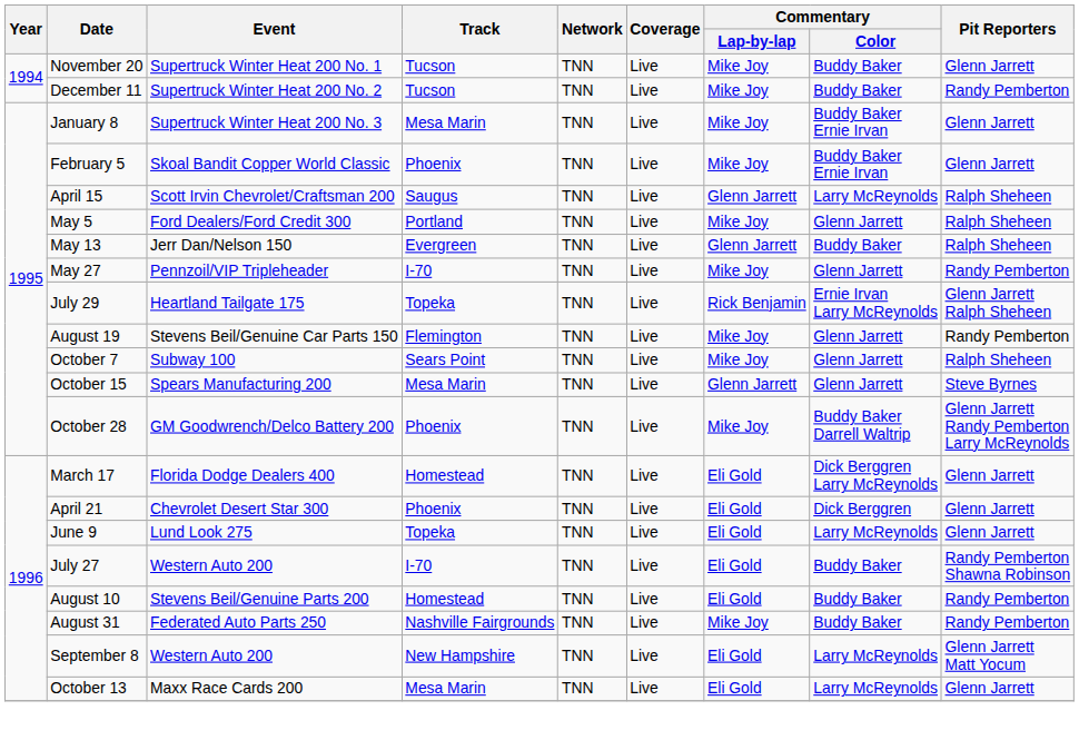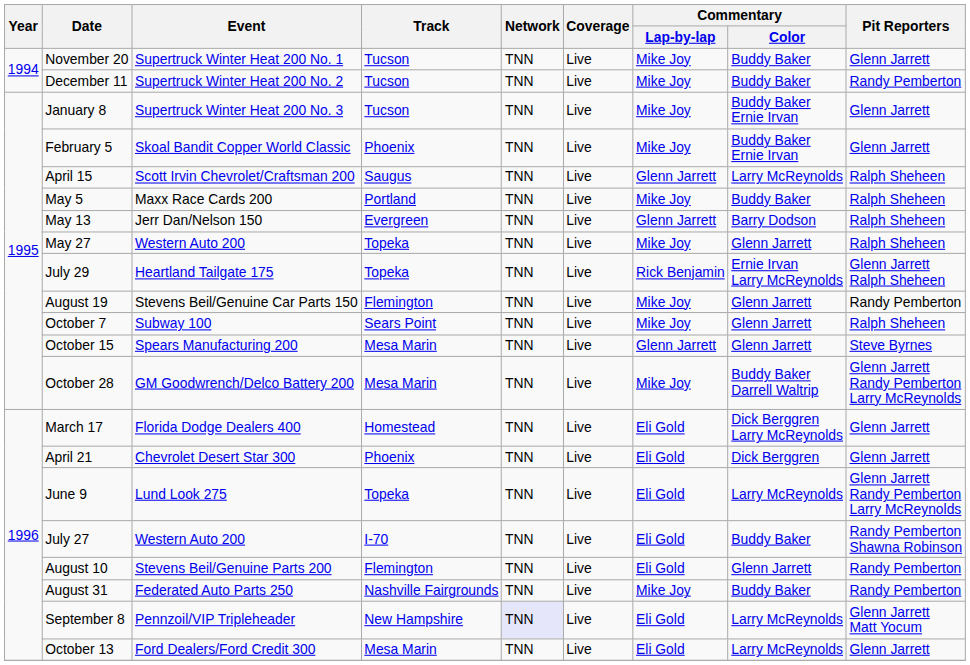 <table class="wikitable" style="font-size: 85%;">
 <tr>
 <th rowspan=2>Year</th>
 <th rowspan=2>Date</th>
 <th rowspan=2>Event</th>
 <th rowspan=2>Track</th>
 <th rowspan=2>Network</th>
 <th rowspan=2>Coverage</th>
 <th colspan=2>Commentary</th>
 <th rowspan=2>Pit Reporters</th>
 </tr>
 <tr>
 <th><a href='#'>Lap-by-lap</a></th>
 <th><a href='#'>Color</a></th>
 </tr>
 <tr>
 <td rowspan=2><a href='#'>1994</a></td>
 <td>November 20</td>
 <td><a href='#'>Supertruck Winter Heat 200 No. 1</a></td>
 <td><a href='#'>Tucson</a></td>
 <td>TNN</td>
 <td>Live</td>
 <td><a href='#'>Mike Joy</a></td>
 <td><a href='#'>Buddy Baker</a></td>
 <td><a href='#'>Glenn Jarrett</a></td>
 </tr>
 <tr>
 <td>December 11</td>
 <td><a href='#'>Supertruck Winter Heat 200 No. 2</a></td>
 <td><a href='#'>Tucson</a></td>
 <td>TNN</td>
 <td>Live</td>
 <td><a href='#'>Mike Joy</a></td>
 <td><a href='#'>Buddy Baker</a></td>
 <td><a href='#'>Randy Pemberton</a></td>
 </tr>
 <tr>
 <td rowspan=11><a href='#'>1995</a></td>
 <td>January 8</td>
 <td><a href='#'>Supertruck Winter Heat 200 No. 3</a></td>
-<td><a href='#'>Mesa Marin</a></td>
+<td><a href='#'>Tucson</a></td>
 <td>TNN</td>
 <td>Live</td>
 <td><a href='#'>Mike Joy</a></td>
 <td><a href='#'>Buddy Baker</a><br><a href='#'>Ernie Irvan</a></td>
 <td><a href='#'>Glenn Jarrett</a></td>
 </tr>
 <tr>
 <td>February 5</td>
 <td><a href='#'>Skoal Bandit Copper World Classic</a></td>
 <td><a href='#'>Phoenix</a></td>
 <td>TNN</td>
 <td>Live</td>
 <td><a href='#'>Mike Joy</a></td>
 <td><a href='#'>Buddy Baker</a><br><a href='#'>Ernie Irvan</a></td>
 <td><a href='#'>Glenn Jarrett</a></td>
 </tr>
 <tr>
 <td>April 15</td>
 <td><a href='#'>Scott Irvin Chevrolet/Craftsman 200</a></td>
 <td><a href='#'>Saugus</a></td>
 <td>TNN</td>
 <td>Live</td>
 <td><a href='#'>Glenn Jarrett</a></td>
 <td><a href='#'>Larry McReynolds</a></td>
 <td><a href='#'>Ralph Sheheen</a></td>
 </tr>
 <tr>
 <td>May 5</td>
-<td><a href='#'>Ford Dealers/Ford Credit 300</a></td>
+<td>Maxx Race Cards 200</td>
 <td><a href='#'>Portland</a></td>
 <td>TNN</td>
 <td>Live</td>
 <td><a href='#'>Mike Joy</a></td>
-<td><a href='#'>Glenn Jarrett</a></td>
+<td><a href='#'>Buddy Baker</a></td>
 <td><a href='#'>Ralph Sheheen</a></td>
 </tr>
 <tr>
 <td>May 13</td>
 <td>Jerr Dan/Nelson 150</td>
 <td><a href='#'>Evergreen</a></td>
 <td>TNN</td>
 <td>Live</td>
 <td><a href='#'>Glenn Jarrett</a></td>
-<td><a href='#'>Buddy Baker</a></td>
+<td><a href='#'>Barry Dodson</a></td>
 <td><a href='#'>Ralph Sheheen</a></td>
 </tr>
 <tr>
 <td>May 27</td>
-<td><a href='#'>Pennzoil/VIP Tripleheader</a></td>
-<td><a href='#'>I-70</a></td>
+<td><a href='#'>Western Auto 200</a></td>
+<td><a href='#'>Topeka</a></td>
 <td>TNN</td>
 <td>Live</td>
 <td><a href='#'>Mike Joy</a></td>
 <td><a href='#'>Glenn Jarrett</a></td>
-<td><a href='#'>Randy Pemberton</a></td>
+<td><a href='#'>Ralph Sheheen</a></td>
 </tr>
 <tr>
 <td>July 29</td>
 <td><a href='#'>Heartland Tailgate 175</a></td>
 <td><a href='#'>Topeka</a></td>
 <td>TNN</td>
 <td>Live</td>
 <td><a href='#'>Rick Benjamin</a></td>
 <td><a href='#'>Ernie Irvan</a><br><a href='#'>Larry McReynolds</a></td>
 <td><a href='#'>Glenn Jarrett</a><br><a href='#'>Ralph Sheheen</a></td>
 </tr>
 <tr>
 <td>August 19</td>
 <td>Stevens Beil/Genuine Car Parts 150</td>
 <td><a href='#'>Flemington</a></td>
 <td>TNN</td>
 <td>Live</td>
 <td><a href='#'>Mike Joy</a></td>
 <td><a href='#'>Glenn Jarrett</a></td>
 <td>Randy Pemberton</td>
 </tr>
 <tr>
 <td>October 7</td>
 <td><a href='#'>Subway 100</a></td>
 <td><a href='#'>Sears Point</a></td>
 <td>TNN</td>
 <td>Live</td>
 <td><a href='#'>Mike Joy</a></td>
 <td><a href='#'>Glenn Jarrett</a></td>
 <td><a href='#'>Ralph Sheheen</a></td>
 </tr>
 <tr>
 <td>October 15</td>
 <td><a href='#'>Spears Manufacturing 200</a></td>
 <td><a href='#'>Mesa Marin</a></td>
 <td>TNN</td>
 <td>Live</td>
 <td><a href='#'>Glenn Jarrett</a></td>
 <td><a href='#'>Glenn Jarrett</a></td>
 <td><a href='#'>Steve Byrnes</a></td>
 </tr>
 <tr>
 <td>October 28</td>
 <td><a href='#'>GM Goodwrench/Delco Battery 200</a></td>
-<td><a href='#'>Phoenix</a></td>
+<td><a href='#'>Mesa Marin</a></td>
 <td>TNN</td>
 <td>Live</td>
 <td><a href='#'>Mike Joy</a></td>
 <td><a href='#'>Buddy Baker</a><br><a href='#'>Darrell Waltrip</a></td>
 <td><a href='#'>Glenn Jarrett</a><br><a href='#'>Randy Pemberton</a><br><a href='#'>Larry McReynolds</a></td>
 </tr>
 <tr>
 <td rowspan=8><a href='#'>1996</a></td>
 <td>March 17</td>
 <td><a href='#'>Florida Dodge Dealers 400</a></td>
 <td><a href='#'>Homestead</a></td>
 <td>TNN</td>
 <td>Live</td>
 <td><a href='#'>Eli Gold</a></td>
 <td><a href='#'>Dick Berggren</a><br><a href='#'>Larry McReynolds</a></td>
 <td><a href='#'>Glenn Jarrett</a></td>
 </tr>
 <tr>
 <td>April 21</td>
 <td><a href='#'>Chevrolet Desert Star 300</a></td>
 <td><a href='#'>Phoenix</a></td>
 <td>TNN</td>
 <td>Live</td>
 <td><a href='#'>Eli Gold</a></td>
 <td><a href='#'>Dick Berggren</a></td>
 <td><a href='#'>Glenn Jarrett</a></td>
 </tr>
 <tr>
 <td>June 9</td>
 <td><a href='#'>Lund Look 275</a></td>
 <td><a href='#'>Topeka</a></td>
 <td>TNN</td>
 <td>Live</td>
 <td><a href='#'>Eli Gold</a></td>
 <td><a href='#'>Larry McReynolds</a></td>
-<td><a href='#'>Glenn Jarrett</a></td>
+<td><a href='#'>Glenn Jarrett</a><br><a href='#'>Randy Pemberton</a><br><a href='#'>Larry McReynolds</a></td>
 </tr>
 <tr>
 <td>July 27</td>
 <td><a href='#'>Western Auto 200</a></td>
 <td><a href='#'>I-70</a></td>
 <td>TNN</td>
 <td>Live</td>
 <td><a href='#'>Eli Gold</a></td>
 <td><a href='#'>Buddy Baker</a></td>
 <td><a href='#'>Randy Pemberton</a><br><a href='#'>Shawna Robinson</a></td>
 </tr>
 <tr>
 <td>August 10</td>
 <td><a href='#'>Stevens Beil/Genuine Parts 200</a></td>
-<td><a href='#'>Homestead</a></td>
+<td><a href='#'>Flemington</a></td>
 <td>TNN</td>
 <td>Live</td>
 <td><a href='#'>Eli Gold</a></td>
-<td><a href='#'>Buddy Baker</a></td>
+<td><a href='#'>Glenn Jarrett</a></td>
 <td><a href='#'>Randy Pemberton</a></td>
 </tr>
 <tr>
 <td>August 31</td>
 <td><a href='#'>Federated Auto Parts 250</a></td>
 <td><a href='#'>Nashville Fairgrounds</a></td>
 <td>TNN</td>
 <td>Live</td>
 <td><a href='#'>Mike Joy</a></td>
 <td><a href='#'>Buddy Baker</a></td>
 <td><a href='#'>Randy Pemberton</a></td>
 </tr>
 <tr>
 <td>September 8</td>
-<td><a href='#'>Western Auto 200</a></td>
+<td><a href='#'>Pennzoil/VIP Tripleheader</a></td>
 <td><a href='#'>New Hampshire</a></td>
-<td>TNN</td>
+<td style="background: lavender;">TNN</td>
 <td>Live</td>
 <td><a href='#'>Eli Gold</a></td>
 <td><a href='#'>Larry McReynolds</a></td>
 <td><a href='#'>Glenn Jarrett</a> <br> <a href='#'>Matt Yocum</a></td>
 </tr>
 <tr>
 <td>October 13</td>
-<td>Maxx Race Cards 200</td>
+<td><a href='#'>Ford Dealers/Ford Credit 300</a></td>
 <td><a href='#'>Mesa Marin</a></td>
 <td>TNN</td>
 <td>Live</td>
 <td><a href='#'>Eli Gold</a></td>
 <td><a href='#'>Larry McReynolds</a></td>
 <td><a href='#'>Glenn Jarrett</a></td>
 </tr>
 <tr>
 </tr>
 </table>
